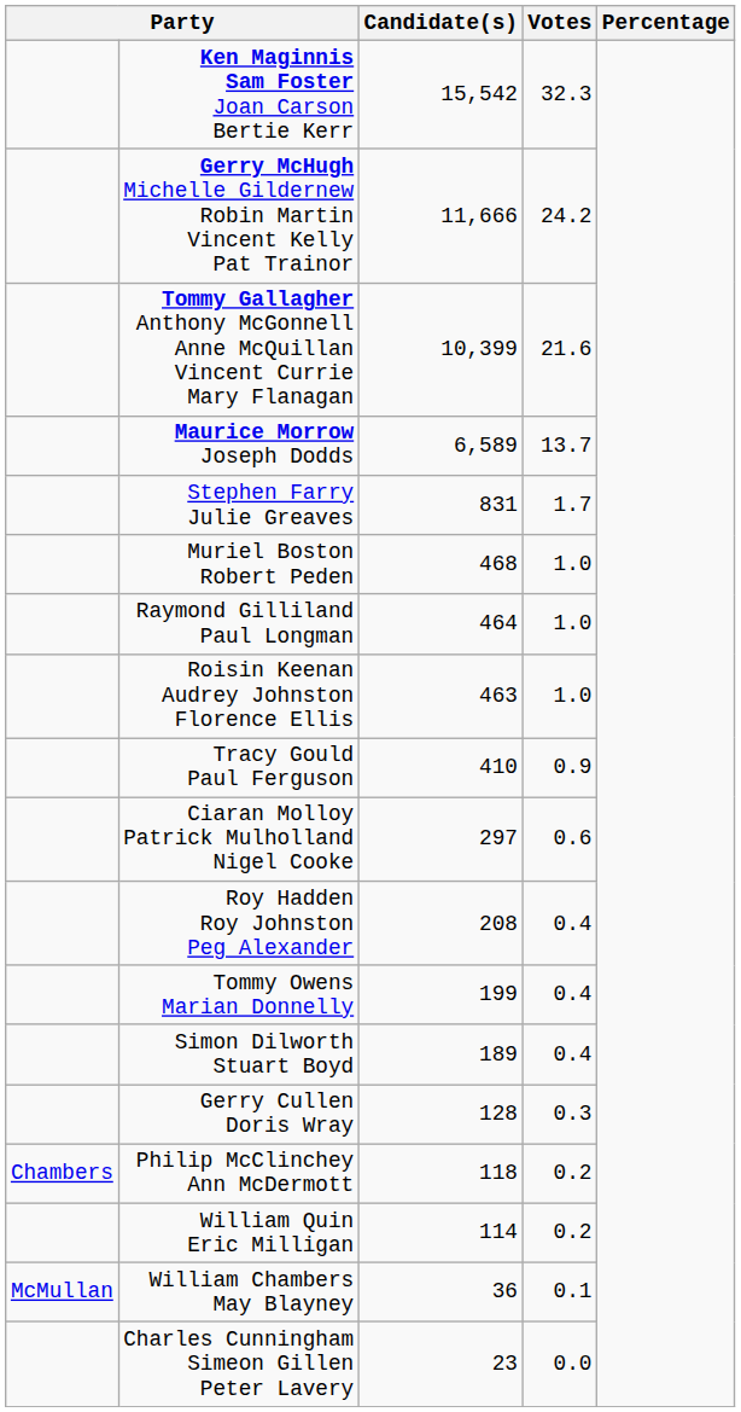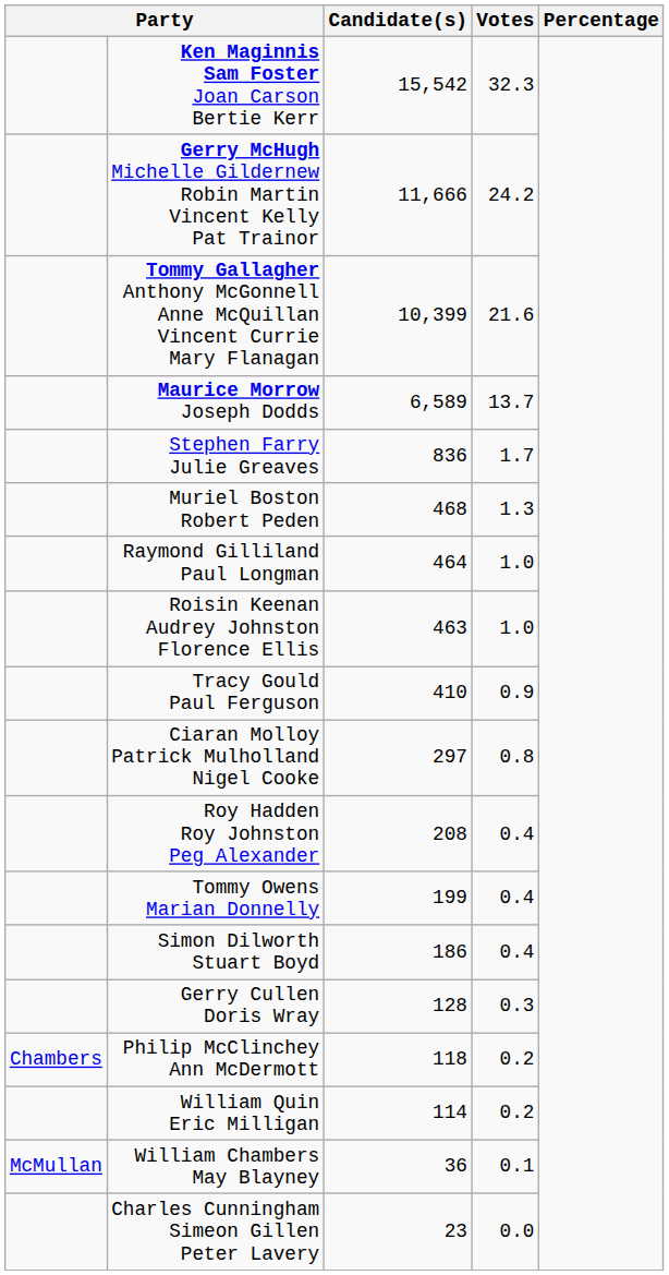 <table class="wikitable">
 <tr>
 <th colspan="2" rowspan="1" align="center" valign="top">Party</th>
 <th valign="top">Candidate(s)</th>
 <th valign="top">Votes</th>
 <th valign="top">Percentage</th>
 </tr>
 <tr>
 <td></td>
 <td align="right"><strong><a href='#'>Ken Maginnis</a></strong><br><strong><a href='#'>Sam Foster</a></strong><br><a href='#'>Joan Carson</a><br>Bertie Kerr</td>
 <td align="right">15,542</td>
 <td align="right">32.3</td>
 </tr>
 <tr>
 <td></td>
 <td align="right"><strong><a href='#'>Gerry McHugh</a></strong><br><a href='#'>Michelle Gildernew</a><br>Robin Martin<br>Vincent Kelly<br>Pat Trainor</td>
 <td align="right">11,666</td>
 <td align="right">24.2</td>
 </tr>
 <tr>
 <td></td>
 <td align="right"><strong><a href='#'>Tommy Gallagher</a></strong><br>Anthony McGonnell<br>Anne McQuillan<br>Vincent Currie<br>Mary Flanagan</td>
 <td align="right">10,399</td>
 <td align="right">21.6</td>
 </tr>
 <tr>
 <td></td>
 <td align="right"><strong><a href='#'>Maurice Morrow</a></strong><br>Joseph Dodds</td>
 <td align="right">6,589</td>
 <td align="right">13.7</td>
 </tr>
 <tr>
 <td></td>
 <td align="right"><a href='#'>Stephen Farry</a><br>Julie Greaves</td>
-<td align="right">831</td>
+<td align="right">836</td>
 <td align="right">1.7</td>
 </tr>
 <tr>
 <td></td>
 <td align="right">Muriel Boston<br>Robert Peden</td>
 <td align="right">468</td>
-<td align="right">1.0</td>
+<td align="right">1.3</td>
 </tr>
 <tr>
 <td></td>
 <td align="right">Raymond Gilliland<br>Paul Longman</td>
 <td align="right">464</td>
 <td align="right">1.0</td>
 </tr>
 <tr>
 <td></td>
 <td align="right">Roisin Keenan<br>Audrey Johnston<br>Florence Ellis</td>
 <td align="right">463</td>
 <td align="right">1.0</td>
 </tr>
 <tr>
 <td></td>
 <td align="right">Tracy Gould<br>Paul Ferguson</td>
 <td align="right">410</td>
 <td align="right">0.9</td>
 </tr>
 <tr>
 <td></td>
 <td align="right">Ciaran Molloy<br>Patrick Mulholland<br>Nigel Cooke</td>
 <td align="right">297</td>
-<td align="right">0.6</td>
+<td align="right">0.8</td>
 </tr>
 <tr>
 <td></td>
 <td align="right">Roy Hadden<br>Roy Johnston<br><a href='#'>Peg Alexander</a></td>
 <td align="right">208</td>
 <td align="right">0.4</td>
 </tr>
 <tr>
 <td></td>
 <td align="right">Tommy Owens<br><a href='#'>Marian Donnelly</a></td>
 <td align="right">199</td>
 <td align="right">0.4</td>
 </tr>
 <tr>
 <td></td>
 <td align="right">Simon Dilworth<br>Stuart Boyd</td>
-<td align="right">189</td>
+<td align="right">186</td>
 <td align="right">0.4</td>
 </tr>
 <tr>
 <td></td>
 <td align="right">Gerry Cullen<br>Doris Wray</td>
 <td align="right">128</td>
 <td align="right">0.3</td>
 </tr>
 <tr>
 <td> <a href='#'>Chambers</a></td>
 <td align="right">Philip McClinchey<br>Ann McDermott</td>
 <td align="right">118</td>
 <td align="right">0.2</td>
 </tr>
 <tr>
 <td></td>
 <td align="right">William Quin<br>Eric Milligan</td>
 <td align="right">114</td>
 <td align="right">0.2</td>
 </tr>
 <tr>
 <td> <a href='#'>McMullan</a></td>
 <td align="right">William Chambers<br>May Blayney</td>
 <td align="right">36</td>
 <td align="right">0.1</td>
 </tr>
 <tr>
 <td></td>
 <td align="right">Charles Cunningham<br>Simeon Gillen<br>Peter Lavery</td>
 <td align="right">23</td>
 <td align="right">0.0</td>
 </tr>
 </table>
